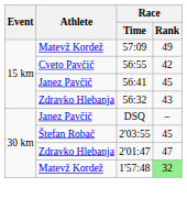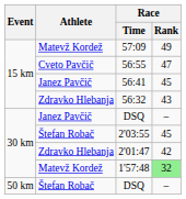 <table class="wikitable" border="1" style="font-size:90%">
 <tr>
 <th rowspan=2>Event</th>
 <th rowspan=2>Athlete</th>
 <th colspan=2>Race</th>
 </tr>
 <tr>
 <th>Time</th>
 <th>Rank</th>
 </tr>
 <tr>
 <td rowspan=4>15 km</td>
 <td><a href='#'>Matevž Kordež</a></td>
 <td align=center>57:09</td>
 <td align=center>49</td>
 </tr>
 <tr>
 <td><a href='#'>Cveto Pavčič</a></td>
 <td align=center>56:55</td>
-<td align=center>42</td>
+<td align=center>47</td>
 </tr>
 <tr>
 <td><a href='#'>Janez Pavčič</a></td>
 <td align=center>56:41</td>
 <td align=center>45</td>
 </tr>
 <tr>
 <td><a href='#'>Zdravko Hlebanja</a></td>
 <td align=center>56:32</td>
 <td align=center>43</td>
 </tr>
 <tr>
 <td rowspan=4>30 km</td>
 <td><a href='#'>Janez Pavčič</a></td>
 <td align=center>DSQ</td>
 <td align=center>–</td>
 </tr>
 <tr>
 <td><a href='#'>Štefan Robač</a></td>
 <td align=center>2'03:55</td>
 <td align=center>45</td>
 </tr>
 <tr>
 <td><a href='#'>Zdravko Hlebanja</a></td>
 <td align=center>2'01:47</td>
-<td align=center>47</td>
+<td align=center>42</td>
 </tr>
 <tr>
 <td><a href='#'>Matevž Kordež</a></td>
 <td align=center>1'57:48</td>
 <td align=center style="background: lightgreen;">32</td>
 </tr>
+<tr>
+<td>50 km</td>
+<td><a href='#'>Štefan Robač</a></td>
+<td align=center>DSQ</td>
+<td align=center>–</td>
+</tr>
 </table>
